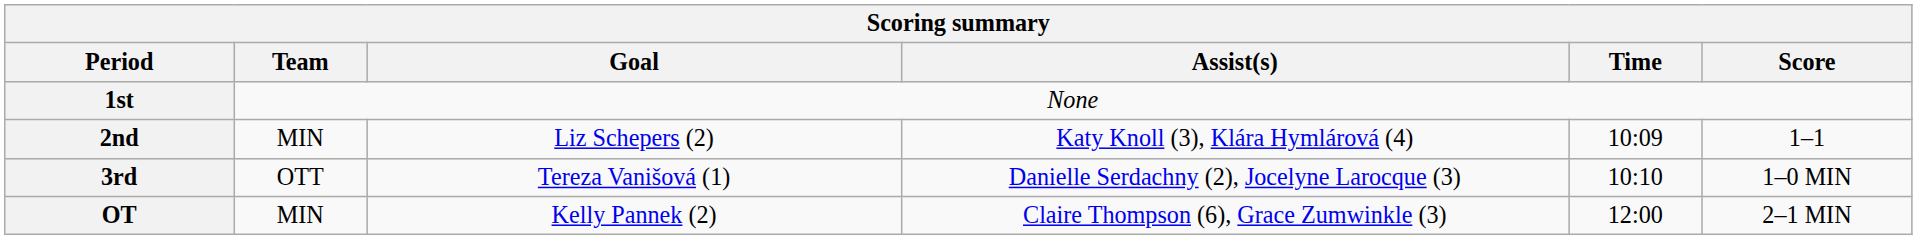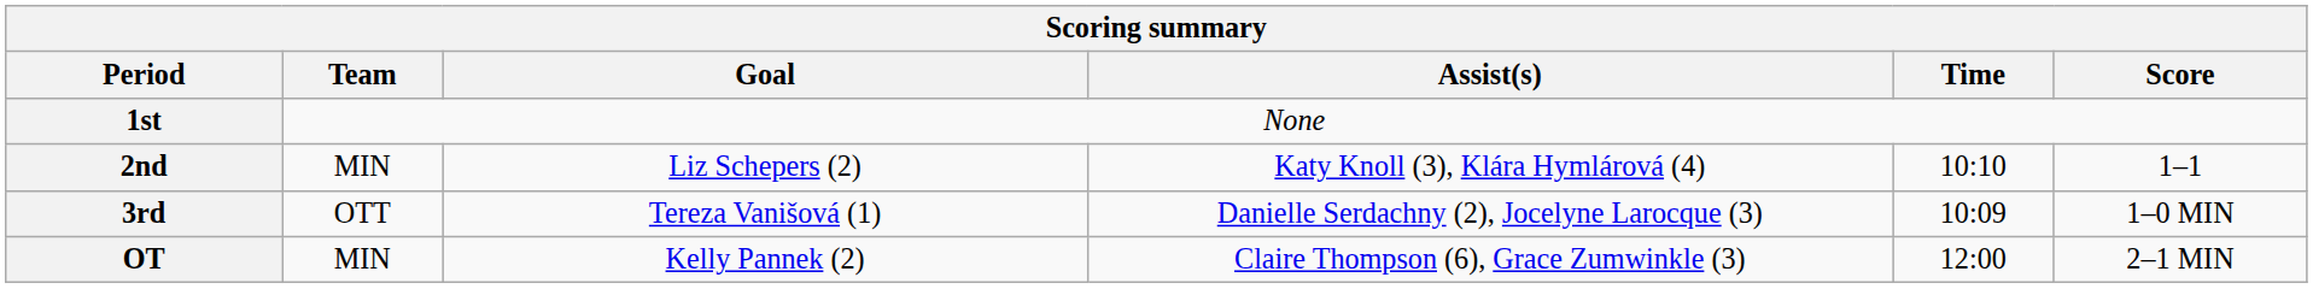 <table style="width: 100%;" class="wikitable">
 <tr>
 <th scope="colgroup" colspan="6">Scoring summary</th>
 </tr>
 <tr>
 <th scope="col" style="width: 12%;">Period</th>
 <th scope="col" style="width: 7%;">Team</th>
 <th scope="col" style="width: 28%;">Goal</th>
 <th scope="col" style="width: 35%;">Assist(s)</th>
 <th scope="col" style="width: 7%;">Time</th>
 <th scope="col" style="width: 11%;">Score</th>
 </tr>
 <tr style="text-align: center;">
 <th scope="row"><strong>1st</strong></th>
 <td colspan="5"><em>None</em></td>
 </tr>
 <tr style="text-align: center;">
 <th scope="row"><strong>2nd</strong></th>
 <td>MIN</td>
 <td><a href='#'>Liz Schepers</a> (2)</td>
 <td><a href='#'>Katy Knoll</a> (3), <a href='#'>Klára Hymlárová</a> (4)</td>
-<td>10:09</td>
+<td>10:10</td>
 <td>1–1</td>
 </tr>
 <tr style="text-align: center;">
 <th scope="row"><strong>3rd</strong></th>
 <td>OTT</td>
 <td><a href='#'>Tereza Vanišová</a> (1)</td>
 <td><a href='#'>Danielle Serdachny</a> (2), <a href='#'>Jocelyne Larocque</a> (3)</td>
-<td>10:10</td>
+<td>10:09</td>
 <td>1–0 MIN</td>
 </tr>
 <tr style="text-align: center;">
 <th scope="row"><strong>OT</strong></th>
 <td>MIN</td>
 <td><a href='#'>Kelly Pannek</a> (2)</td>
 <td><a href='#'>Claire Thompson</a> (6), <a href='#'>Grace Zumwinkle</a> (3)</td>
 <td>12:00</td>
 <td>2–1 MIN</td>
 </tr>
 </table>
